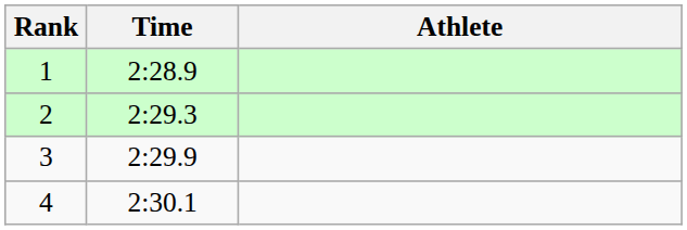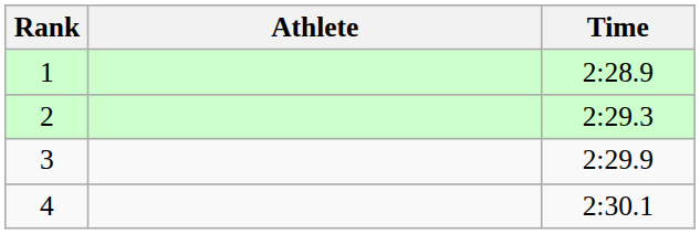 <table class=wikitable style="text-align:center">
 <tr>
 <th width=40>Rank</th>
+<th width=250>Athlete</th>
 <th width=80>Time</th>
-<th width=250>Athlete</th>
 </tr>
 <tr bgcolor="ccffcc">
 <td>1</td>
+<td align=left></td>
 <td>2:28.9</td>
-<td align=left></td>
 </tr>
 <tr bgcolor="ccffcc">
 <td>2</td>
+<td align=left></td>
 <td>2:29.3</td>
-<td align=left></td>
 </tr>
 <tr>
 <td>3</td>
+<td align=left></td>
 <td>2:29.9</td>
-<td align=left></td>
 </tr>
 <tr>
 <td>4</td>
+<td align=left></td>
 <td>2:30.1</td>
-<td align=left></td>
 </tr>
 </table>
